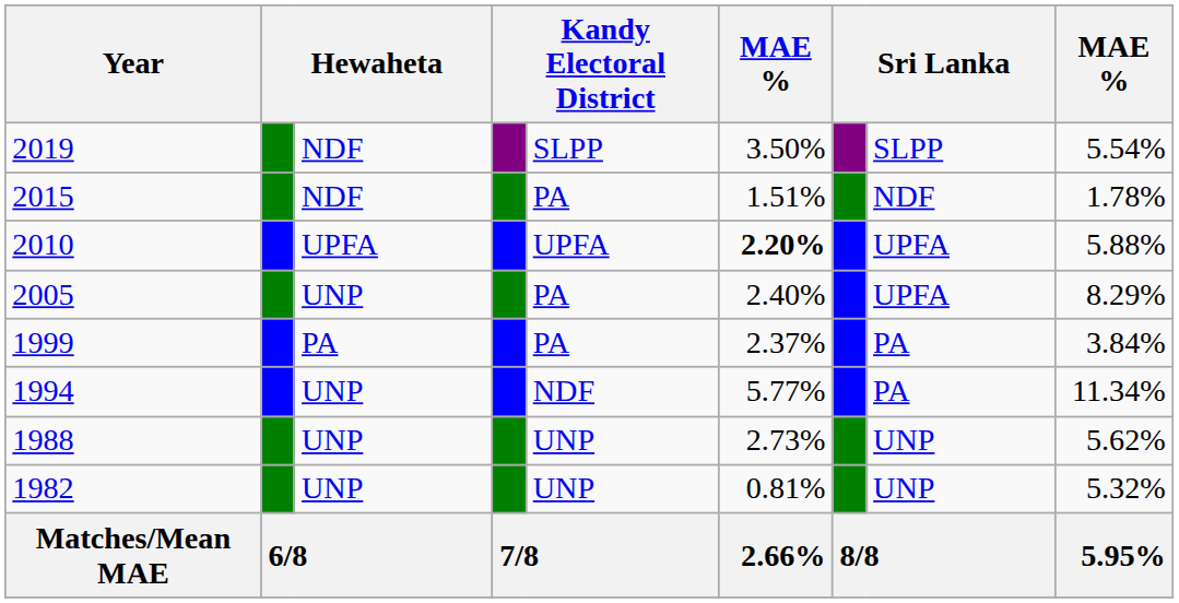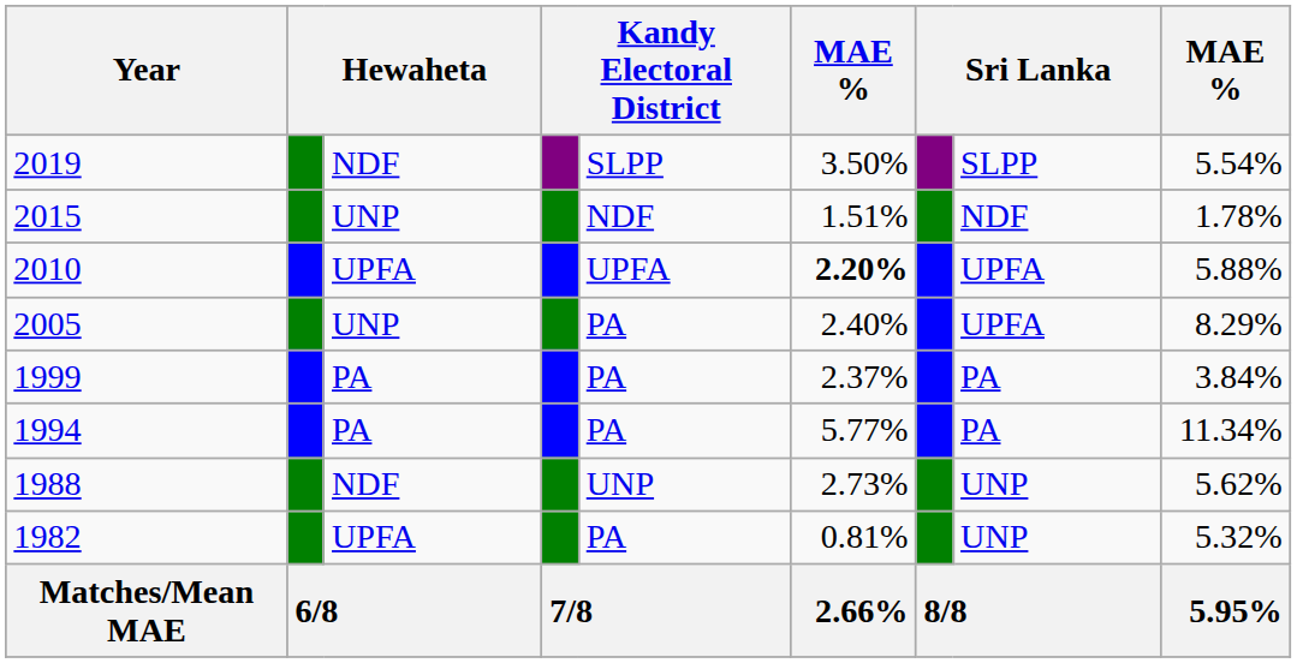 <table class="wikitable">
 <tr>
 <th>Year</th>
 <th colspan="2" width="144px">Hewaheta</th>
 <th colspan="2" width="144px"><a href='#'>Kandy Electoral District</a></th>
 <th><a href='#'>MAE</a> %</th>
 <th colspan="2" width="144px">Sri Lanka</th>
 <th>MAE %</th>
 </tr>
 <tr>
 <td><a href='#'>2019</a></td>
 <td style="background-color:green;" width="10px"></td>
 <td style="text-align:left;"><a href='#'>NDF</a></td>
 <td style="background-color:purple;" width="10px"></td>
 <td style="text-align:left;"><a href='#'>SLPP</a></td>
 <td style="text-align:right;">3.50%</td>
 <td style="background-color:purple;" width="10px"></td>
 <td style="text-align:left;"><a href='#'>SLPP</a></td>
 <td style="text-align:right;">5.54%</td>
 </tr>
 <tr>
 <td><a href='#'>2015</a></td>
 <td style="background-color:green;" width="10px"></td>
+<td style="text-align:left;"><a href='#'>UNP</a></td>
+<td style="background-color:green;" width="10px"></td>
 <td style="text-align:left;"><a href='#'>NDF</a></td>
-<td style="background-color:green;" width="10px"></td>
-<td style="text-align:left;"><a href='#'>PA</a></td>
 <td style="text-align:right;">1.51%</td>
 <td style="background-color:green;" width="10px"></td>
 <td style="text-align:left;"><a href='#'>NDF</a></td>
 <td style="text-align:right;">1.78%</td>
 </tr>
 <tr>
 <td><a href='#'>2010</a></td>
 <td style="background-color:blue;" width="10px"></td>
 <td style="text-align:left;"><a href='#'>UPFA</a></td>
 <td style="background-color:blue;" width="10px"></td>
 <td style="text-align:left;"><a href='#'>UPFA</a></td>
 <td style="text-align:right;"><strong>2.20%</strong></td>
 <td style="background-color:blue;" width="10px"></td>
 <td style="text-align:left;"><a href='#'>UPFA</a></td>
 <td style="text-align:right;">5.88%</td>
 </tr>
 <tr>
 <td><a href='#'>2005</a></td>
 <td style="background-color:green;" width="10px"></td>
 <td style="text-align:left;"><a href='#'>UNP</a></td>
 <td style="background-color:green;" width="10px"></td>
 <td style="text-align:left;"><a href='#'>PA</a></td>
 <td style="text-align:right;">2.40%</td>
 <td style="background-color:blue;" width="10px"></td>
 <td style="text-align:left;"><a href='#'>UPFA</a></td>
 <td style="text-align:right;">8.29%</td>
 </tr>
 <tr>
 <td><a href='#'>1999</a></td>
 <td style="background-color:blue;" width="10px"></td>
 <td style="text-align:left;"><a href='#'>PA</a></td>
 <td style="background-color:blue;" width="10px"></td>
 <td style="text-align:left;"><a href='#'>PA</a></td>
 <td style="text-align:right;">2.37%</td>
 <td style="background-color:blue;" width="10px"></td>
 <td style="text-align:left;"><a href='#'>PA</a></td>
 <td style="text-align:right;">3.84%</td>
 </tr>
 <tr>
 <td><a href='#'>1994</a></td>
 <td style="background-color:blue;" width="10px"></td>
-<td style="text-align:left;"><a href='#'>UNP</a></td>
+<td style="text-align:left;"><a href='#'>PA</a></td>
 <td style="background-color:blue;" width="10px"></td>
-<td style="text-align:left;"><a href='#'>NDF</a></td>
+<td style="text-align:left;"><a href='#'>PA</a></td>
 <td style="text-align:right;">5.77%</td>
 <td style="background-color:blue;" width="10px"></td>
 <td style="text-align:left;"><a href='#'>PA</a></td>
 <td style="text-align:right;">11.34%</td>
 </tr>
 <tr>
 <td><a href='#'>1988</a></td>
 <td style="background-color:green;" width="10px"></td>
-<td style="text-align:left;"><a href='#'>UNP</a></td>
+<td style="text-align:left;"><a href='#'>NDF</a></td>
 <td style="background-color:green;" width="10px"></td>
 <td style="text-align:left;"><a href='#'>UNP</a></td>
 <td style="text-align:right;">2.73%</td>
 <td style="background-color:green;" width="10px"></td>
 <td style="text-align:left;"><a href='#'>UNP</a></td>
 <td style="text-align:right;">5.62%</td>
 </tr>
 <tr>
 <td><a href='#'>1982</a></td>
 <td style="background-color:green;" width="10px"></td>
-<td style="text-align:left;"><a href='#'>UNP</a></td>
+<td style="text-align:left;"><a href='#'>UPFA</a></td>
 <td style="background-color:green;" width="10px"></td>
-<td style="text-align:left;"><a href='#'>UNP</a></td>
+<td style="text-align:left;"><a href='#'>PA</a></td>
 <td style="text-align:right;">0.81%</td>
 <td style="background-color:green;" width="10px"></td>
 <td style="text-align:left;"><a href='#'>UNP</a></td>
 <td style="text-align:right;">5.32%</td>
 </tr>
 <tr>
 <th>Matches/Mean MAE</th>
 <th style="text-align:left;"colspan="2" width="144px">6/8</th>
 <th style="text-align:left;"colspan="2" width="144px">7/8</th>
 <th style="text-align:right;">2.66%</th>
 <th style="text-align:left;"colspan="2" width="144px">8/8</th>
 <th style="text-align:right;">5.95%</th>
 </tr>
 </table>
